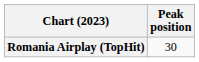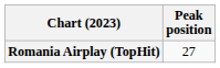 <table class="wikitable plainrowheaders" style="text-align:center">
 <tr>
 <th scope="col">Chart (2023)</th>
 <th scope="col">Peak<br>position</th>
 </tr>
 <tr>
 <th scope="row">Romania Airplay (TopHit)</th>
-<td>30</td>
+<td>27</td>
 </tr>
 </table>
